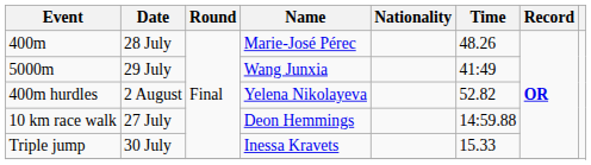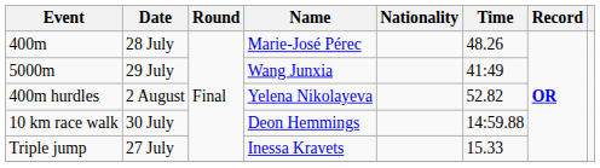 <table class="wikitable sortable">
 <tr>
 <th>Event</th>
 <th>Date</th>
 <th>Round</th>
 <th>Name</th>
 <th>Nationality</th>
 <th>Time</th>
 <th>Record</th>
 <th></th>
 </tr>
 <tr>
 <td>400m</td>
 <td>28 July</td>
 <td rowspan="5">Final</td>
 <td align="left"><a href='#'>Marie-José Pérec</a></td>
 <td align="left"></td>
 <td>48.26</td>
 <td rowspan="5"><strong><a href='#'>OR</a></strong></td>
 </tr>
 <tr>
 <td>5000m</td>
 <td>29 July</td>
 <td align="left"><a href='#'>Wang Junxia</a></td>
 <td align="left"></td>
 <td>41:49</td>
 </tr>
 <tr>
 <td>400m hurdles</td>
 <td>2 August</td>
 <td align="left"><a href='#'>Yelena Nikolayeva</a></td>
 <td align="left"></td>
 <td>52.82</td>
 </tr>
 <tr>
 <td>10 km race walk</td>
-<td>27 July</td>
+<td>30 July</td>
 <td align="left"><a href='#'>Deon Hemmings</a></td>
 <td align="left"></td>
 <td>14:59.88</td>
 </tr>
 <tr>
 <td>Triple jump</td>
-<td>30 July</td>
+<td>27 July</td>
 <td align="left"><a href='#'>Inessa Kravets</a></td>
 <td align="left"></td>
 <td>15.33</td>
 </tr>
 <tr>
 </tr>
 </table>
